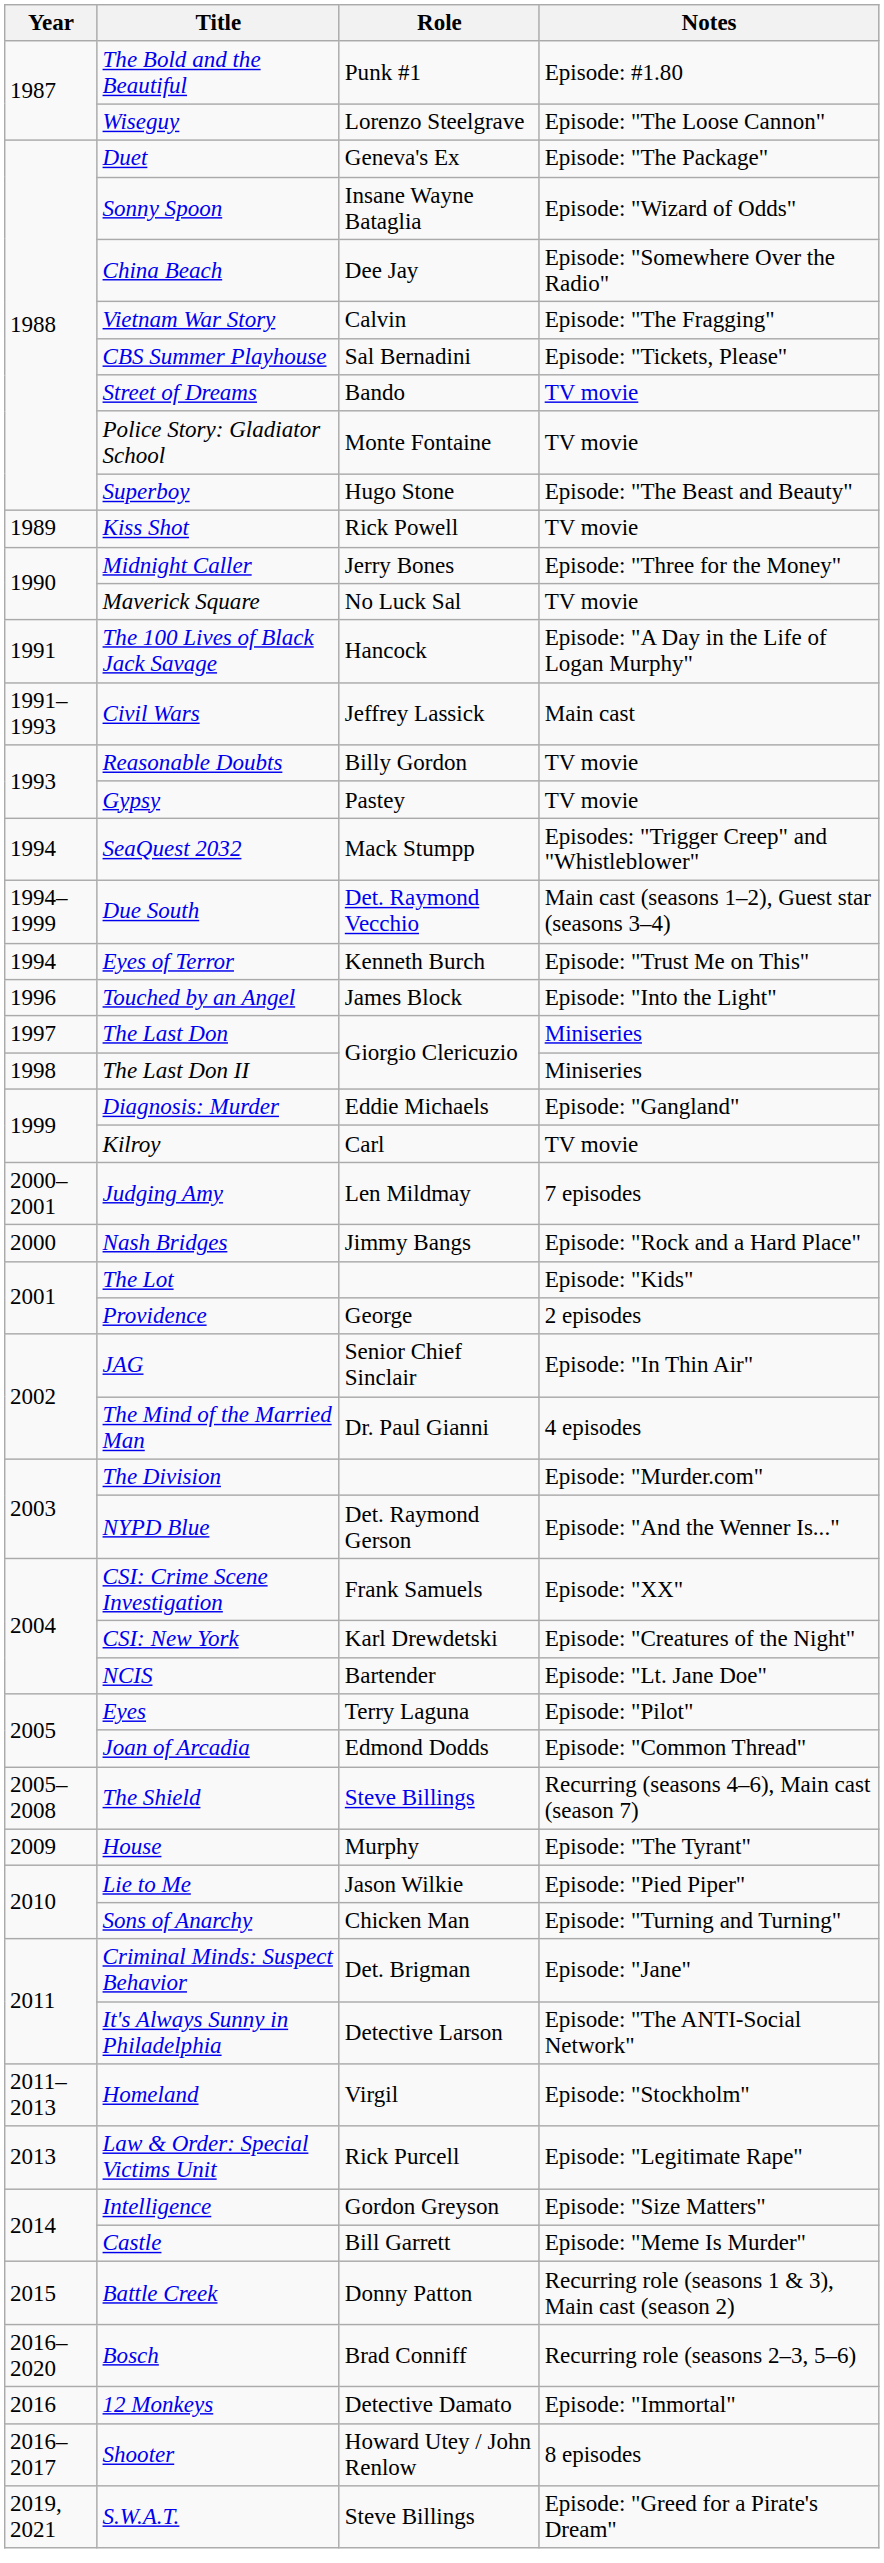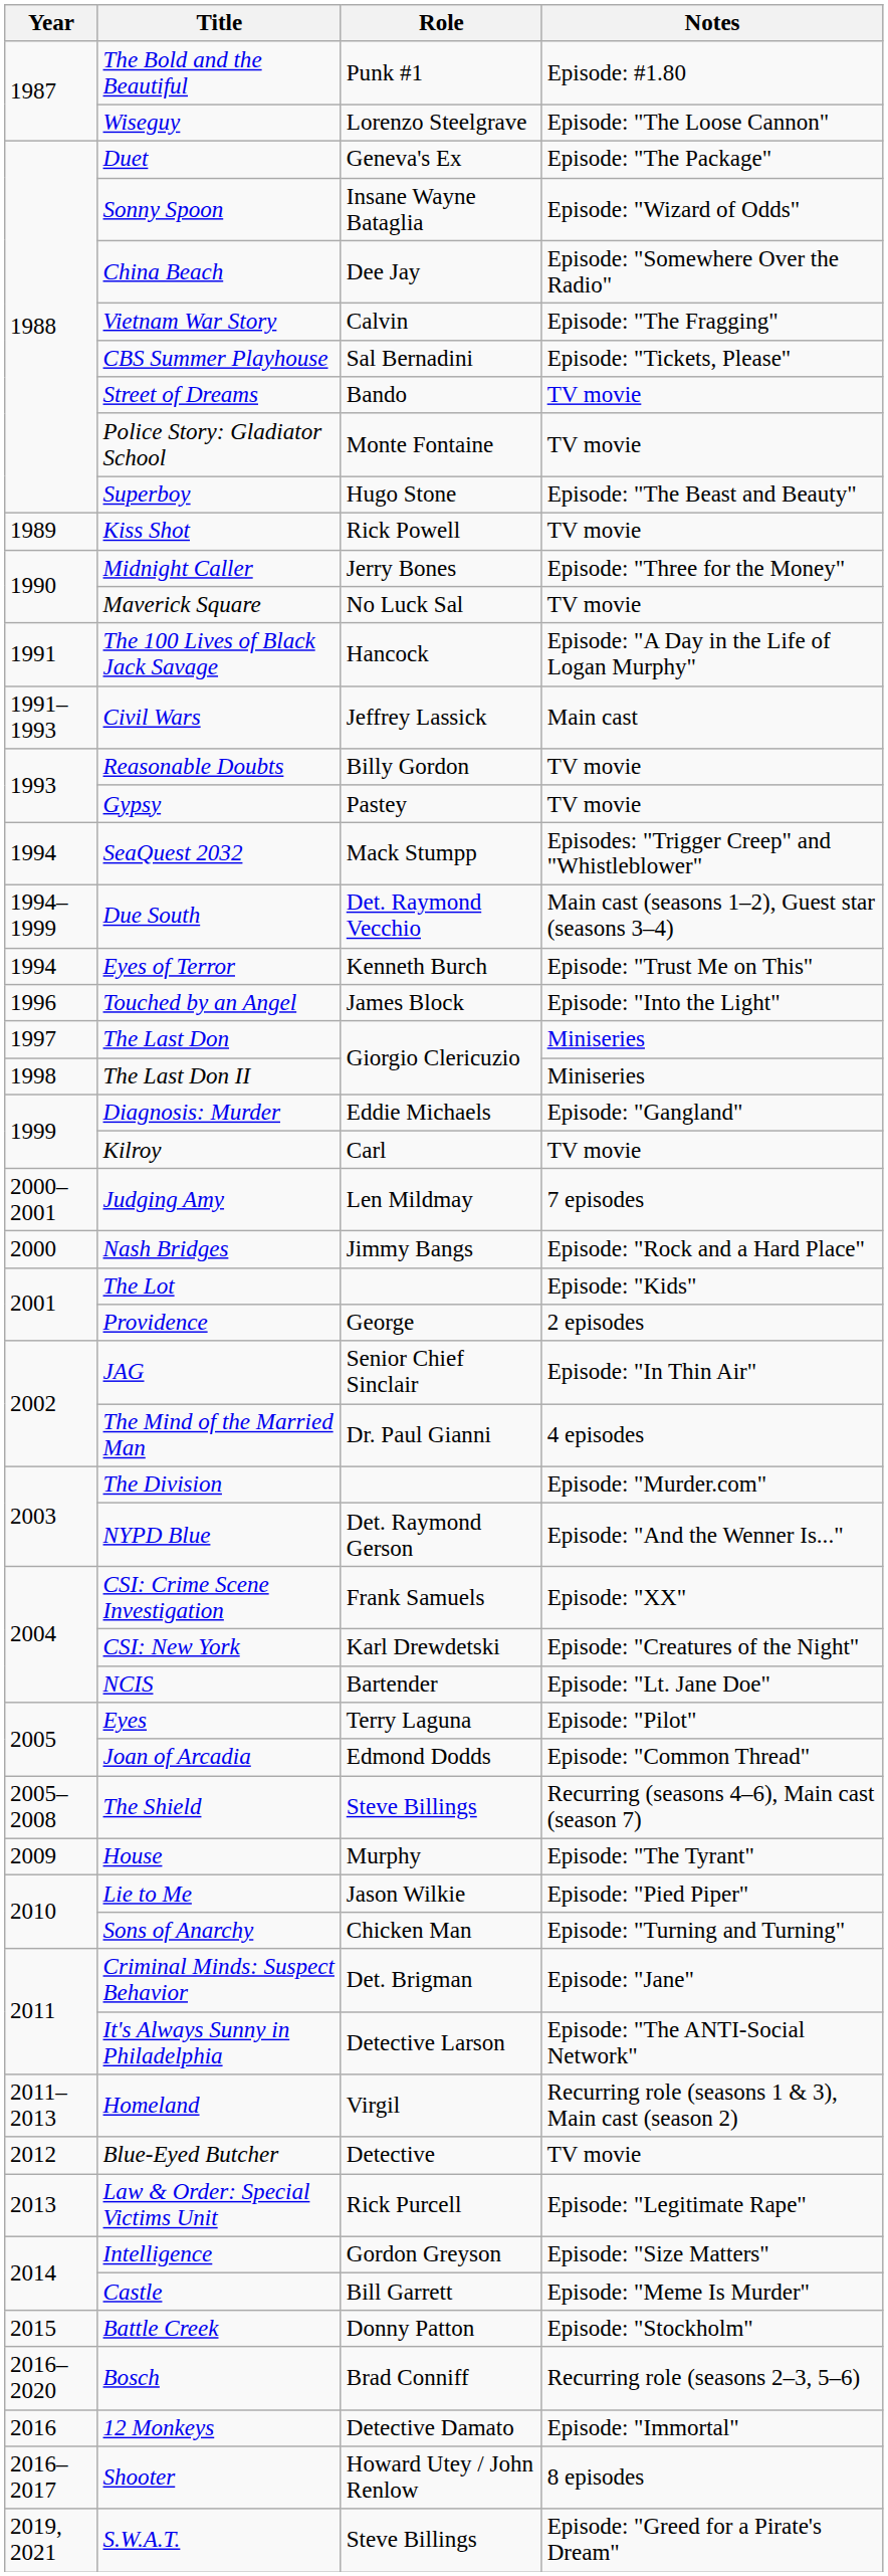 <table class="wikitable sortable">
 <tr>
 <th>Year</th>
 <th>Title</th>
 <th>Role</th>
 <th>Notes</th>
 </tr>
 <tr>
 <td rowspan="2">1987</td>
 <td><em><a href='#'>The Bold and the Beautiful</a></em></td>
 <td>Punk #1</td>
 <td>Episode: #1.80</td>
 </tr>
 <tr>
 <td><em><a href='#'>Wiseguy</a></em></td>
 <td>Lorenzo Steelgrave</td>
 <td>Episode: "The Loose Cannon"</td>
 </tr>
 <tr>
 <td rowspan="8">1988</td>
 <td><em><a href='#'>Duet</a></em></td>
 <td>Geneva's Ex</td>
 <td>Episode: "The Package"</td>
 </tr>
 <tr>
 <td><em><a href='#'>Sonny Spoon</a></em></td>
 <td>Insane Wayne Bataglia</td>
 <td>Episode: "Wizard of Odds"</td>
 </tr>
 <tr>
 <td><em><a href='#'>China Beach</a></em></td>
 <td>Dee Jay</td>
 <td>Episode: "Somewhere Over the Radio"</td>
 </tr>
 <tr>
 <td><em><a href='#'>Vietnam War Story</a></em></td>
 <td>Calvin</td>
 <td>Episode: "The Fragging"</td>
 </tr>
 <tr>
 <td><em><a href='#'>CBS Summer Playhouse</a></em></td>
 <td>Sal Bernadini</td>
 <td>Episode: "Tickets, Please"</td>
 </tr>
 <tr>
 <td><em><a href='#'>Street of Dreams</a></em></td>
 <td>Bando</td>
 <td><a href='#'>TV movie</a></td>
 </tr>
 <tr>
 <td><em>Police Story: Gladiator School</em></td>
 <td>Monte Fontaine</td>
 <td>TV movie</td>
 </tr>
 <tr>
 <td><em><a href='#'>Superboy</a></em></td>
 <td>Hugo Stone</td>
 <td>Episode: "The Beast and Beauty"</td>
 </tr>
 <tr>
 <td>1989</td>
 <td><em><a href='#'>Kiss Shot</a></em></td>
 <td>Rick Powell</td>
 <td>TV movie</td>
 </tr>
 <tr>
 <td rowspan="2">1990</td>
 <td><em><a href='#'>Midnight Caller</a></em></td>
 <td>Jerry Bones</td>
 <td>Episode: "Three for the Money"</td>
 </tr>
 <tr>
 <td><em>Maverick Square</em></td>
 <td>No Luck Sal</td>
 <td>TV movie</td>
 </tr>
 <tr>
 <td>1991</td>
 <td><em><a href='#'>The 100 Lives of Black Jack Savage</a></em></td>
 <td>Hancock</td>
 <td>Episode: "A Day in the Life of Logan Murphy"</td>
 </tr>
 <tr>
 <td>1991–1993</td>
 <td><em><a href='#'>Civil Wars</a></em></td>
 <td>Jeffrey Lassick</td>
 <td>Main cast</td>
 </tr>
 <tr>
 <td rowspan="2">1993</td>
 <td><em><a href='#'>Reasonable Doubts</a></em></td>
 <td>Billy Gordon</td>
 <td>TV movie</td>
 </tr>
 <tr>
 <td><em><a href='#'>Gypsy</a></em></td>
 <td>Pastey</td>
 <td>TV movie</td>
 </tr>
 <tr>
 <td>1994</td>
 <td><em><a href='#'>SeaQuest 2032</a></em></td>
 <td>Mack Stumpp</td>
 <td>Episodes: "Trigger Creep" and "Whistleblower"</td>
 </tr>
 <tr>
 <td>1994–1999</td>
 <td><em><a href='#'>Due South</a></em></td>
 <td><a href='#'>Det. Raymond Vecchio</a></td>
 <td>Main cast (seasons 1–2), Guest star (seasons 3–4)</td>
 </tr>
 <tr>
 <td>1994</td>
 <td><em><a href='#'>Eyes of Terror</a></em></td>
 <td>Kenneth Burch</td>
 <td>Episode: "Trust Me on This"</td>
 </tr>
 <tr>
 <td>1996</td>
 <td><em><a href='#'>Touched by an Angel</a></em></td>
 <td>James Block</td>
 <td>Episode: "Into the Light"</td>
 </tr>
 <tr>
 <td>1997</td>
 <td><em><a href='#'>The Last Don</a></em></td>
 <td rowspan="2">Giorgio Clericuzio</td>
 <td><a href='#'>Miniseries</a></td>
 </tr>
 <tr>
 <td>1998</td>
 <td><em>The Last Don II</em></td>
 <td>Miniseries</td>
 </tr>
 <tr>
 <td rowspan="2">1999</td>
 <td><em><a href='#'>Diagnosis: Murder</a></em></td>
 <td>Eddie Michaels</td>
 <td>Episode: "Gangland"</td>
 </tr>
 <tr>
 <td><em>Kilroy</em></td>
 <td>Carl</td>
 <td>TV movie</td>
 </tr>
 <tr>
 <td>2000–2001</td>
 <td><em><a href='#'>Judging Amy</a></em></td>
 <td>Len Mildmay</td>
 <td>7 episodes</td>
 </tr>
 <tr>
 <td>2000</td>
 <td><em><a href='#'>Nash Bridges</a></em></td>
 <td>Jimmy Bangs</td>
 <td>Episode: "Rock and a Hard Place"</td>
 </tr>
 <tr>
 <td rowspan="2">2001</td>
 <td><em><a href='#'>The Lot</a></em></td>
 <td></td>
 <td>Episode: "Kids"</td>
 </tr>
 <tr>
 <td><em><a href='#'>Providence</a></em></td>
 <td>George</td>
 <td>2 episodes</td>
 </tr>
 <tr>
 <td rowspan="2">2002</td>
 <td><em><a href='#'>JAG</a></em></td>
 <td>Senior Chief Sinclair</td>
 <td>Episode: "In Thin Air"</td>
 </tr>
 <tr>
 <td><em><a href='#'>The Mind of the Married Man</a></em></td>
 <td>Dr. Paul Gianni</td>
 <td>4 episodes</td>
 </tr>
 <tr>
 <td rowspan="2">2003</td>
 <td><em><a href='#'>The Division</a></em></td>
 <td></td>
 <td>Episode: "Murder.com"</td>
 </tr>
 <tr>
 <td><em><a href='#'>NYPD Blue</a></em></td>
 <td>Det. Raymond Gerson</td>
 <td>Episode: "And the Wenner Is..."</td>
 </tr>
 <tr>
 <td rowspan="3">2004</td>
 <td><em><a href='#'>CSI: Crime Scene Investigation</a></em></td>
 <td>Frank Samuels</td>
 <td>Episode: "XX"</td>
 </tr>
 <tr>
 <td><em><a href='#'>CSI: New York</a></em></td>
 <td>Karl Drewdetski</td>
 <td>Episode: "Creatures of the Night"</td>
 </tr>
 <tr>
 <td><em><a href='#'>NCIS</a></em></td>
 <td>Bartender</td>
 <td>Episode: "Lt. Jane Doe"</td>
 </tr>
 <tr>
 <td rowspan="2">2005</td>
 <td><em><a href='#'>Eyes</a></em></td>
 <td>Terry Laguna</td>
 <td>Episode: "Pilot"</td>
 </tr>
 <tr>
 <td><em><a href='#'>Joan of Arcadia</a></em></td>
 <td>Edmond Dodds</td>
 <td>Episode: "Common Thread"</td>
 </tr>
 <tr>
 <td>2005–2008</td>
 <td><em><a href='#'>The Shield</a></em></td>
 <td><a href='#'>Steve Billings</a></td>
 <td>Recurring (seasons 4–6), Main cast (season 7)</td>
 </tr>
 <tr>
 <td>2009</td>
 <td><em><a href='#'>House</a></em></td>
 <td>Murphy</td>
 <td>Episode: "The Tyrant"</td>
 </tr>
 <tr>
 <td rowspan="2">2010</td>
 <td><em><a href='#'>Lie to Me</a></em></td>
 <td>Jason Wilkie</td>
 <td>Episode: "Pied Piper"</td>
 </tr>
 <tr>
 <td><em><a href='#'>Sons of Anarchy</a></em></td>
 <td>Chicken Man</td>
 <td>Episode: "Turning and Turning"</td>
 </tr>
 <tr>
 <td rowspan="2">2011</td>
 <td><em><a href='#'>Criminal Minds: Suspect Behavior</a></em></td>
 <td>Det. Brigman</td>
 <td>Episode: "Jane"</td>
 </tr>
 <tr>
 <td><em><a href='#'>It's Always Sunny in Philadelphia</a></em></td>
 <td>Detective Larson</td>
 <td>Episode: "The ANTI-Social Network"</td>
 </tr>
 <tr>
 <td>2011–2013</td>
 <td><em><a href='#'>Homeland</a></em></td>
 <td>Virgil</td>
-<td>Episode: "Stockholm"</td>
+<td>Recurring role (seasons 1 & 3), Main cast (season 2)</td>
+</tr>
+<tr>
+<td>2012</td>
+<td><em>Blue-Eyed Butcher</em></td>
+<td>Detective</td>
+<td>TV movie</td>
 </tr>
 <tr>
 <td>2013</td>
 <td><em><a href='#'>Law & Order: Special Victims Unit</a></em></td>
 <td>Rick Purcell</td>
 <td>Episode: "Legitimate Rape"</td>
 </tr>
 <tr>
 <td rowspan="2">2014</td>
 <td><em><a href='#'>Intelligence</a></em></td>
 <td>Gordon Greyson</td>
 <td>Episode: "Size Matters"</td>
 </tr>
 <tr>
 <td><em><a href='#'>Castle</a></em></td>
 <td>Bill Garrett</td>
 <td>Episode: "Meme Is Murder"</td>
 </tr>
 <tr>
 <td>2015</td>
 <td><em><a href='#'>Battle Creek</a></em></td>
 <td>Donny Patton</td>
-<td>Recurring role (seasons 1 & 3), Main cast (season 2)</td>
+<td>Episode: "Stockholm"</td>
 </tr>
 <tr>
 <td>2016–2020</td>
 <td><em><a href='#'>Bosch</a></em></td>
 <td>Brad Conniff</td>
 <td>Recurring role (seasons 2–3, 5–6)</td>
 </tr>
 <tr>
 <td>2016</td>
 <td><em><a href='#'>12 Monkeys</a></em></td>
 <td>Detective Damato</td>
 <td>Episode: "Immortal"</td>
 </tr>
 <tr>
 <td>2016–2017</td>
 <td><em><a href='#'>Shooter</a></em></td>
 <td>Howard Utey / John Renlow</td>
 <td>8 episodes</td>
 </tr>
 <tr>
 <td>2019, 2021</td>
 <td><em><a href='#'>S.W.A.T.</a></em></td>
 <td>Steve Billings</td>
 <td>Episode: "Greed for a Pirate's Dream"</td>
 </tr>
 </table>
